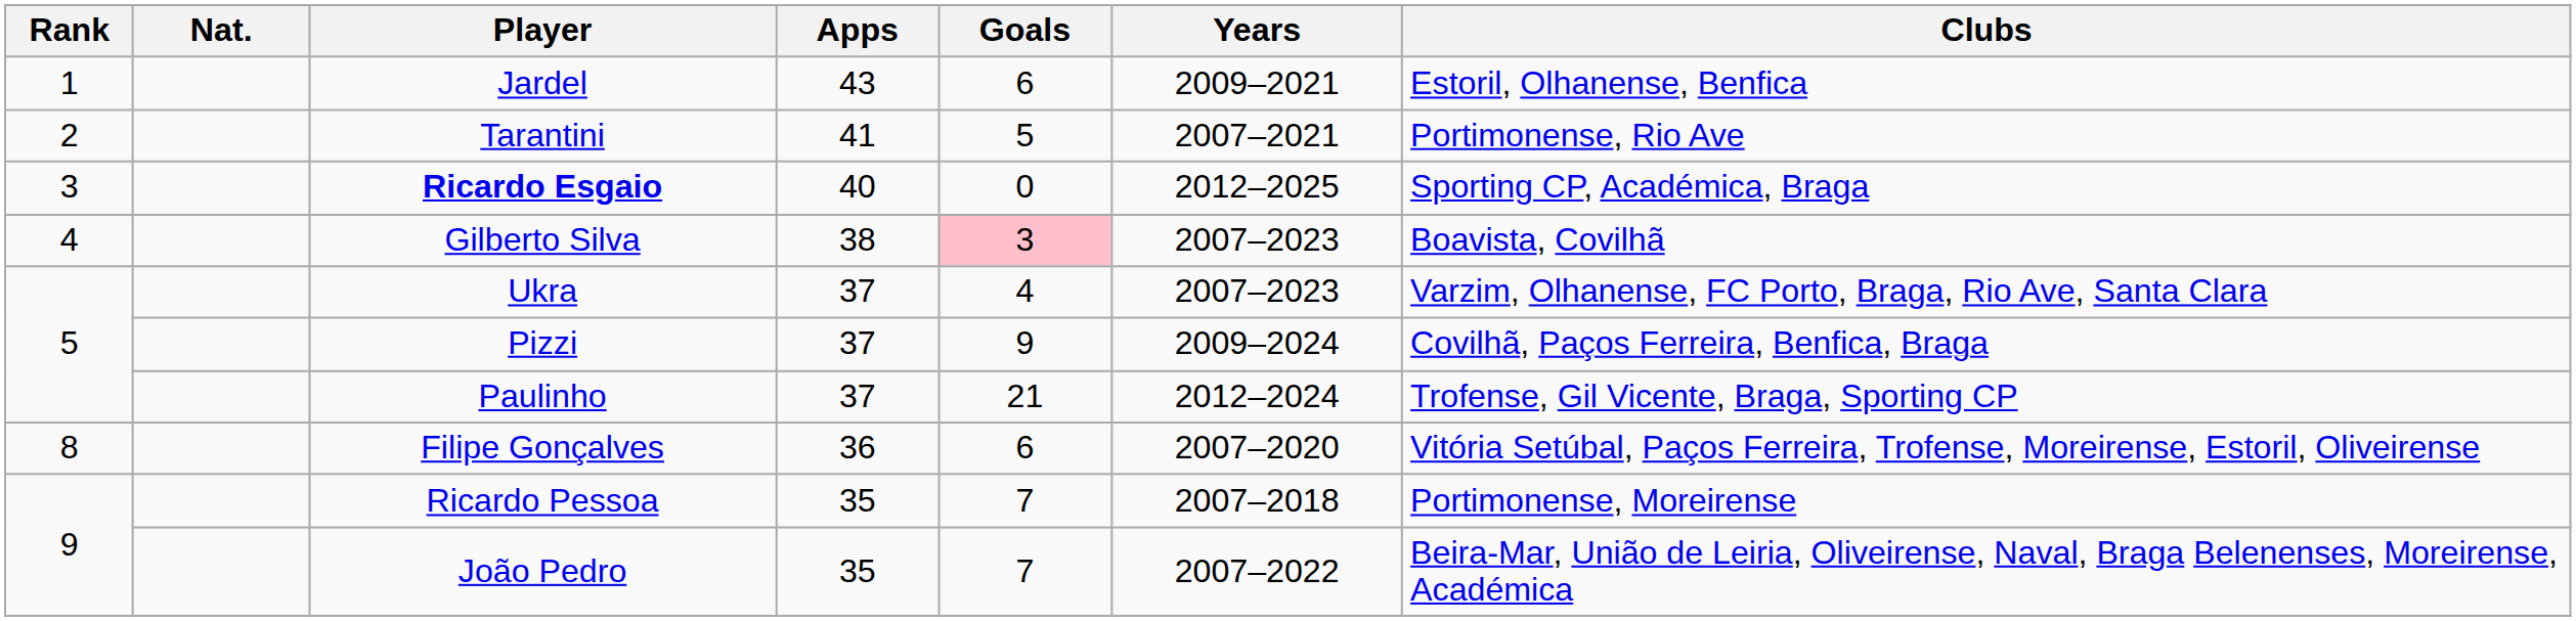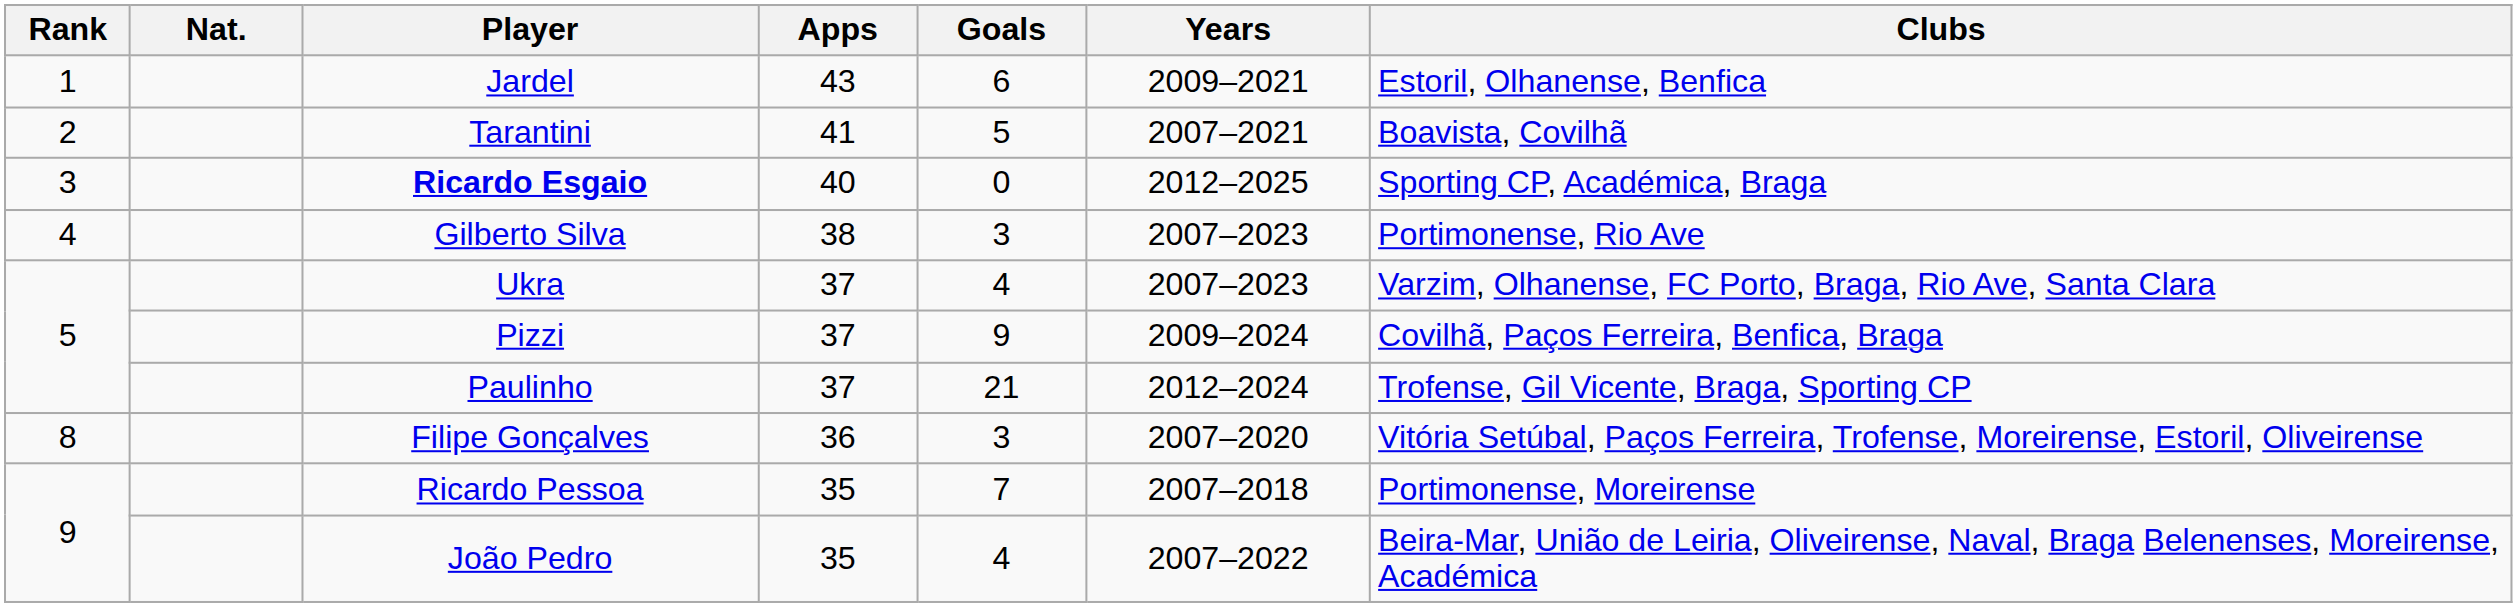 <table class="wikitable">
 <tr>
 <th width=1%>Rank</th>
 <th width=3%>Nat.</th>
 <th width=8%>Player</th>
 <th width=2%>Apps</th>
 <th width=2%>Goals</th>
 <th width=5%>Years</th>
 <th width=20%>Clubs</th>
 </tr>
 <tr>
 <td align=center>1</td>
 <td align=center></td>
 <td align=center><a href='#'>Jardel</a></td>
 <td align=center>43</td>
 <td align=center>6</td>
 <td align=center>2009–2021</td>
 <td><a href='#'>Estoril</a>, <a href='#'>Olhanense</a>, <a href='#'>Benfica</a></td>
 </tr>
 <tr>
 <td align=center>2</td>
 <td align=center></td>
 <td align=center><a href='#'>Tarantini</a></td>
 <td align=center>41</td>
 <td align=center>5</td>
 <td align=center>2007–2021</td>
-<td><a href='#'>Portimonense</a>, <a href='#'>Rio Ave</a></td>
+<td><a href='#'>Boavista</a>, <a href='#'>Covilhã</a></td>
 </tr>
 <tr>
 <td align=center>3</td>
 <td align=center></td>
 <td align=center><strong><a href='#'>Ricardo Esgaio</a></strong></td>
 <td align=center>40</td>
 <td align=center>0</td>
 <td align=center>2012–2025</td>
 <td><a href='#'>Sporting CP</a>, <a href='#'>Académica</a>, <a href='#'>Braga</a></td>
 </tr>
 <tr>
 <td align=center>4</td>
 <td align=center></td>
 <td align=center><a href='#'>Gilberto Silva</a></td>
 <td align=center>38</td>
-<td align=center style="background: pink;">3</td>
+<td align=center>3</td>
 <td align=center>2007–2023</td>
-<td><a href='#'>Boavista</a>, <a href='#'>Covilhã</a></td>
+<td><a href='#'>Portimonense</a>, <a href='#'>Rio Ave</a></td>
 </tr>
 <tr>
 <td align=center rowspan="3">5</td>
 <td align=center></td>
 <td align=center><a href='#'>Ukra</a></td>
 <td align=center>37</td>
 <td align=center>4</td>
 <td align=center>2007–2023</td>
 <td><a href='#'>Varzim</a>, <a href='#'>Olhanense</a>, <a href='#'>FC Porto</a>, <a href='#'>Braga</a>, <a href='#'>Rio Ave</a>, <a href='#'>Santa Clara</a></td>
 </tr>
 <tr>
 <td align=center></td>
 <td align=center><a href='#'>Pizzi</a></td>
 <td align=center>37</td>
 <td align=center>9</td>
 <td align=center>2009–2024</td>
 <td><a href='#'>Covilhã</a>, <a href='#'>Paços Ferreira</a>, <a href='#'>Benfica</a>, <a href='#'>Braga</a></td>
 </tr>
 <tr>
 <td align=center></td>
 <td align=center><a href='#'>Paulinho</a></td>
 <td align=center>37</td>
 <td align=center>21</td>
 <td align=center>2012–2024</td>
 <td><a href='#'>Trofense</a>, <a href='#'>Gil Vicente</a>, <a href='#'>Braga</a>, <a href='#'>Sporting CP</a></td>
 </tr>
 <tr>
 <td align=center>8</td>
 <td align=center></td>
 <td align=center><a href='#'>Filipe Gonçalves</a></td>
 <td align=center>36</td>
-<td align=center>6</td>
+<td align=center>3</td>
 <td align=center>2007–2020</td>
 <td><a href='#'>Vitória Setúbal</a>, <a href='#'>Paços Ferreira</a>, <a href='#'>Trofense</a>, <a href='#'>Moreirense</a>, <a href='#'>Estoril</a>, <a href='#'>Oliveirense</a></td>
 </tr>
 <tr>
 <td align=center rowspan="2">9</td>
 <td align=center></td>
 <td align=center><a href='#'>Ricardo Pessoa</a></td>
 <td align=center>35</td>
 <td align=center>7</td>
 <td align=center>2007–2018</td>
 <td><a href='#'>Portimonense</a>, <a href='#'>Moreirense</a></td>
 </tr>
 <tr>
 <td align=center></td>
 <td align=center><a href='#'>João Pedro</a></td>
 <td align=center>35</td>
-<td align=center>7</td>
+<td align=center>4</td>
 <td align=center>2007–2022</td>
 <td><a href='#'>Beira-Mar</a>, <a href='#'>União de Leiria</a>, <a href='#'>Oliveirense</a>, <a href='#'>Naval</a>, <a href='#'>Braga</a> <a href='#'>Belenenses</a>, <a href='#'>Moreirense</a>, <a href='#'>Académica</a></td>
 </tr>
 </table>
